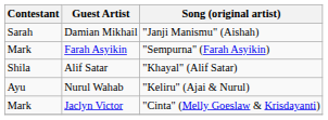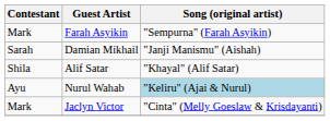 <table class="wikitable" style="font-size:90%;">
 <tr>
 <th>Contestant</th>
 <th>Guest Artist</th>
 <th>Song (original artist)</th>
 </tr>
 <tr>
+<td>Mark</td>
+<td><a href='#'>Farah Asyikin</a></td>
+<td>"Sempurna" (<a href='#'>Farah Asyikin</a>)</td>
+</tr>
+<tr>
 <td>Sarah</td>
 <td>Damian Mikhail</td>
 <td>"Janji Manismu" (Aishah)</td>
-</tr>
-<tr>
-<td>Mark</td>
-<td><a href='#'>Farah Asyikin</a></td>
-<td>"Sempurna" (<a href='#'>Farah Asyikin</a>)</td>
 </tr>
 <tr>
 <td>Shila</td>
 <td>Alif Satar</td>
 <td>"Khayal" (Alif Satar)</td>
 </tr>
 <tr>
 <td>Ayu</td>
 <td>Nurul Wahab</td>
-<td>"Keliru" (Ajai & Nurul)</td>
+<td style="background: lightblue;">"Keliru" (Ajai & Nurul)</td>
 </tr>
 <tr>
 <td>Mark</td>
 <td><a href='#'>Jaclyn Victor</a></td>
 <td>"Cinta" (<a href='#'>Melly Goeslaw</a> & <a href='#'>Krisdayanti</a>)</td>
 </tr>
 <tr>
 </tr>
 </table>
